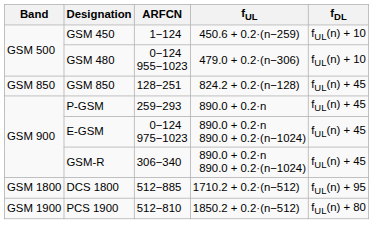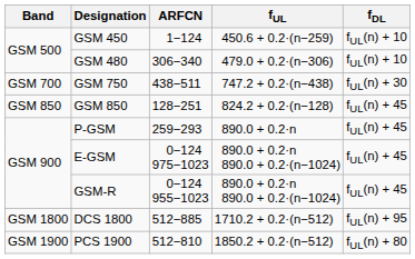 <table class="wikitable">
 <tr>
 <th>Band</th>
 <th>Designation</th>
 <th>ARFCN</th>
 <th>f<sub>UL</sub></th>
 <th>f<sub>DL</sub></th>
 </tr>
 <tr>
 <td rowspan=2>GSM 500</td>
 <td>GSM 450</td>
 <td>    1−124</td>
 <td>  450.6 + 0.2·(n−259)</td>
 <td>f<sub>UL</sub>(n) + 10</td>
 </tr>
 <tr>
 <td>GSM 480</td>
-<td>    0−124<br>955−1023</td>
+<td>306−340</td>
 <td>  479.0 + 0.2·(n−306)</td>
 <td>f<sub>UL</sub>(n) + 10</td>
+</tr>
+<tr>
+<td>GSM 700</td>
+<td>GSM 750</td>
+<td>438−511</td>
+<td>  747.2 + 0.2·(n−438)</td>
+<td>f<sub>UL</sub>(n) + 30</td>
 </tr>
 <tr>
 <td>GSM 850</td>
 <td>GSM 850</td>
 <td>128−251</td>
 <td>  824.2 + 0.2·(n−128)</td>
 <td>f<sub>UL</sub>(n) + 45</td>
 </tr>
 <tr>
 <td rowspan=3>GSM 900</td>
 <td>P-GSM</td>
 <td>259−293</td>
 <td>  890.0 + 0.2·n</td>
 <td>f<sub>UL</sub>(n) + 45</td>
 </tr>
 <tr>
 <td>E-GSM</td>
 <td>    0−124<br>975−1023</td>
 <td>  890.0 + 0.2·n<br>  890.0 + 0.2·(n−1024)</td>
 <td>f<sub>UL</sub>(n) + 45</td>
 </tr>
 <tr>
 <td>GSM-R</td>
-<td>306−340</td>
+<td>    0−124<br>955−1023</td>
 <td>  890.0 + 0.2·n<br>  890.0 + 0.2·(n−1024)</td>
 <td>f<sub>UL</sub>(n) + 45</td>
 </tr>
 <tr>
 <td>GSM 1800</td>
 <td>DCS 1800</td>
 <td>512−885</td>
 <td>1710.2 + 0.2·(n−512)</td>
 <td>f<sub>UL</sub>(n) + 95</td>
 </tr>
 <tr>
 <td>GSM 1900</td>
 <td>PCS 1900</td>
 <td>512−810</td>
 <td>1850.2 + 0.2·(n−512)</td>
 <td>f<sub>UL</sub>(n) + 80</td>
 </tr>
 </table>
